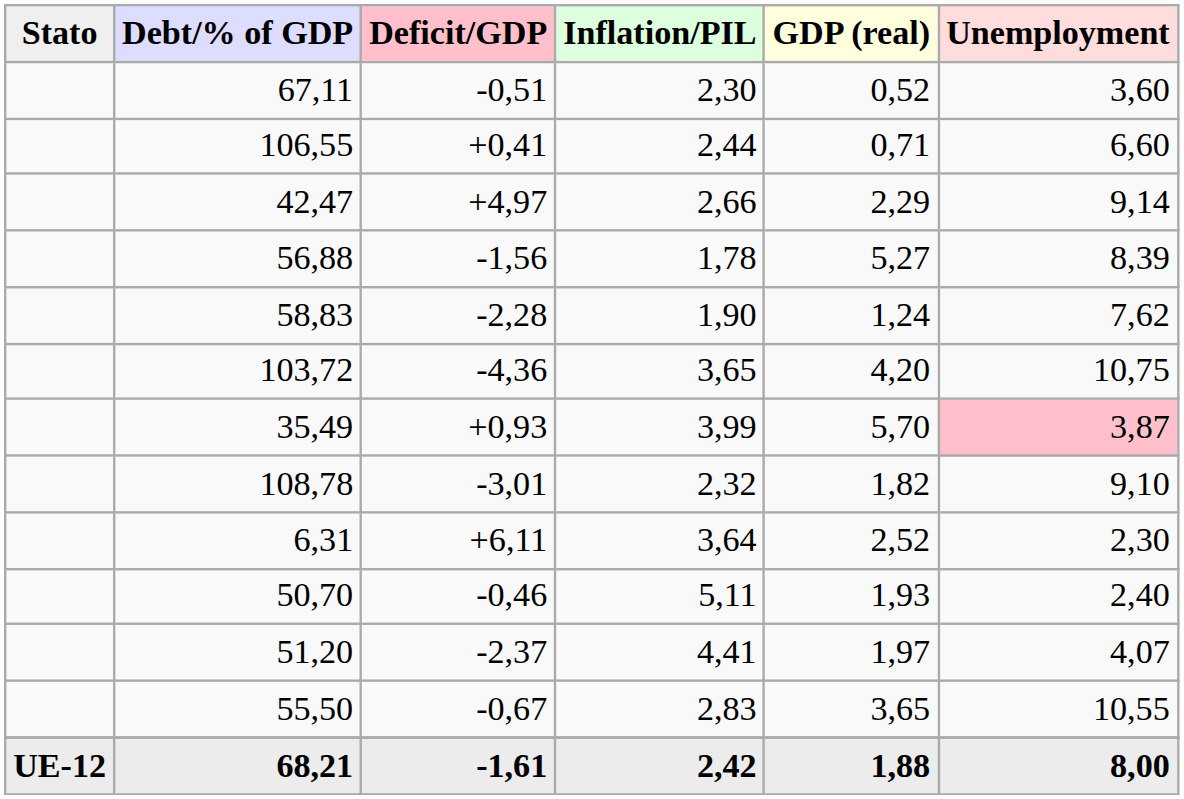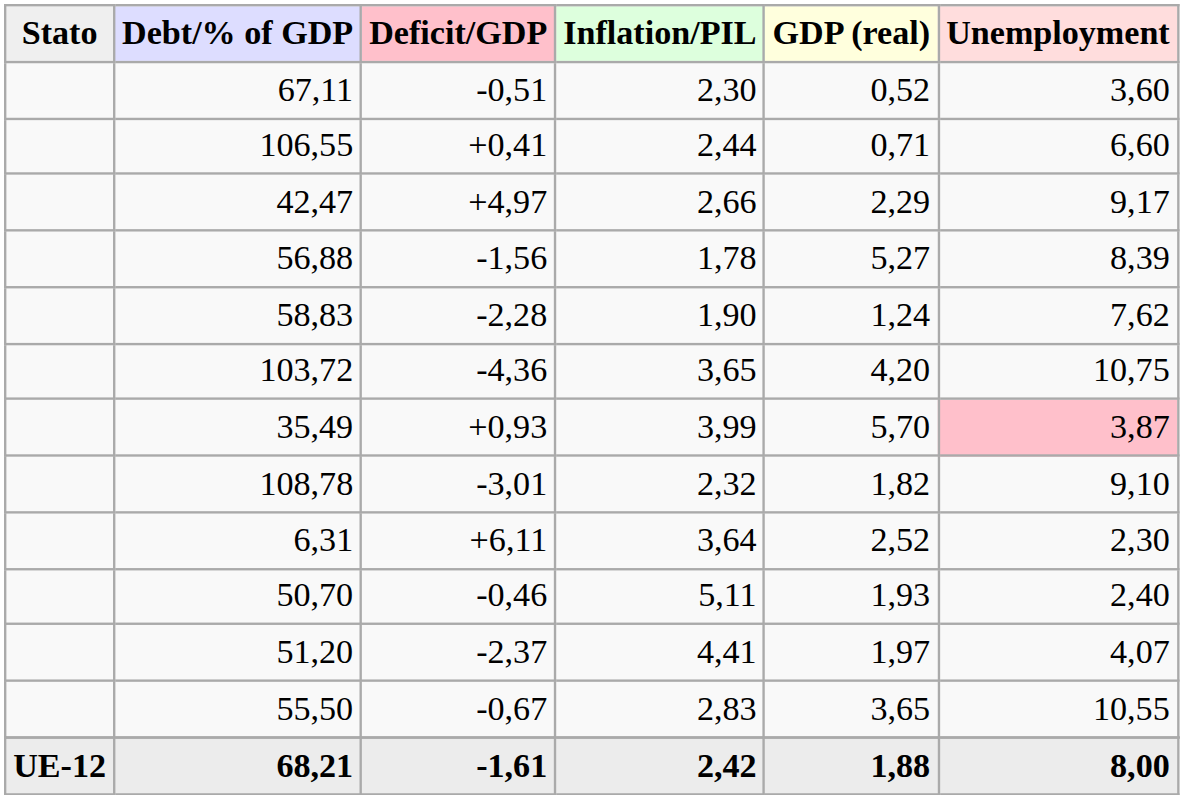 <table class="wikitable sortable" style="font-size:90%;">
 <tr>
 <th style="background:#efefef;">Stato</th>
 <th style="background:#ddddff;">Debt/% of GDP</th>
 <th style="background:#ffc0cb;">Deficit/GDP</th>
 <th style="background:#ddffdd;">Inflation/PIL</th>
 <th style="background:#ffffdd">GDP (real)</th>
 <th style="background:#ffdddd">Unemployment</th>
 </tr>
 <tr>
 <td></td>
 <td align=right>67,11</td>
 <td align=right>-0,51</td>
 <td align=right>2,30</td>
 <td align=right>0,52</td>
 <td align=right>3,60</td>
 </tr>
 <tr>
 <td></td>
 <td align=right>106,55</td>
 <td align=right>+0,41</td>
 <td align=right>2,44</td>
 <td align=right>0,71</td>
 <td align=right>6,60</td>
 </tr>
 <tr>
 <td></td>
 <td align=right>42,47</td>
 <td align=right>+4,97</td>
 <td align=right>2,66</td>
 <td align=right>2,29</td>
-<td align=right>9,14</td>
+<td align=right>9,17</td>
 </tr>
 <tr>
 <td></td>
 <td align=right>56,88</td>
 <td align=right>-1,56</td>
 <td align=right>1,78</td>
 <td align=right>5,27</td>
 <td align=right>8,39</td>
 </tr>
 <tr>
 <td></td>
 <td align=right>58,83</td>
 <td align=right>-2,28</td>
 <td align=right>1,90</td>
 <td align=right>1,24</td>
 <td align=right>7,62</td>
 </tr>
 <tr>
 <td></td>
 <td align=right>103,72</td>
 <td align=right>-4,36</td>
 <td align=right>3,65</td>
 <td align=right>4,20</td>
 <td align=right>10,75</td>
 </tr>
 <tr>
 <td></td>
 <td align=right>35,49</td>
 <td align=right>+0,93</td>
 <td align=right>3,99</td>
 <td align=right>5,70</td>
 <td align=right style="background: pink;">3,87</td>
 </tr>
 <tr>
 <td></td>
 <td align=right>108,78</td>
 <td align=right>-3,01</td>
 <td align=right>2,32</td>
 <td align=right>1,82</td>
 <td align=right>9,10</td>
 </tr>
 <tr>
 <td></td>
 <td align=right>6,31</td>
 <td align=right>+6,11</td>
 <td align=right>3,64</td>
 <td align=right>2,52</td>
 <td align=right>2,30</td>
 </tr>
 <tr>
 <td></td>
 <td align=right>50,70</td>
 <td align=right>-0,46</td>
 <td align=right>5,11</td>
 <td align=right>1,93</td>
 <td align=right>2,40</td>
 </tr>
 <tr>
 <td></td>
 <td align=right>51,20</td>
 <td align=right>-2,37</td>
 <td align=right>4,41</td>
 <td align=right>1,97</td>
 <td align=right>4,07</td>
 </tr>
 <tr>
 <td></td>
 <td align=right>55,50</td>
 <td align=right>-0,67</td>
 <td align=right>2,83</td>
 <td align=right>3,65</td>
 <td align=right>10,55</td>
 </tr>
 <tr>
 </tr>
 <tr bgcolor="#ececec">
 <td><strong>UE-12</strong></td>
 <td align=right><strong>68,21</strong></td>
 <td align=right><strong>-1,61</strong></td>
 <td align=right><strong>2,42</strong></td>
 <td align=right><strong>1,88</strong></td>
 <td align=right><strong>8,00</strong></td>
 </tr>
 </table>
